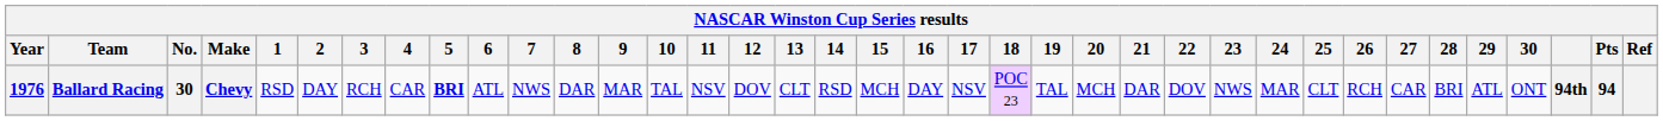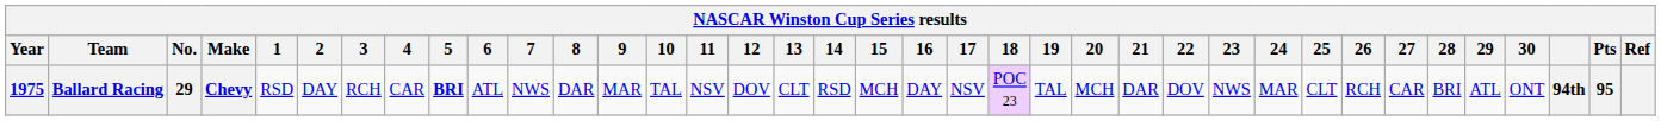 <table class="wikitable" style="text-align:center; font-size:75%">
 <tr>
 <th colspan="37"><a href='#'>NASCAR Winston Cup Series</a> results</th>
 </tr>
 <tr>
 <th>Year</th>
 <th>Team</th>
 <th>No.</th>
 <th>Make</th>
 <th>1</th>
 <th>2</th>
 <th>3</th>
 <th>4</th>
 <th>5</th>
 <th>6</th>
 <th>7</th>
 <th>8</th>
 <th>9</th>
 <th>10</th>
 <th>11</th>
 <th>12</th>
 <th>13</th>
 <th>14</th>
 <th>15</th>
 <th>16</th>
 <th>17</th>
 <th>18</th>
 <th>19</th>
 <th>20</th>
 <th>21</th>
 <th>22</th>
 <th>23</th>
 <th>24</th>
 <th>25</th>
 <th>26</th>
 <th>27</th>
 <th>28</th>
 <th>29</th>
 <th>30</th>
 <th></th>
 <th>Pts</th>
 <th>Ref</th>
 </tr>
 <tr>
-<th><a href='#'>1976</a></th>
+<th><a href='#'>1975</a></th>
 <th><a href='#'>Ballard Racing</a></th>
-<th>30</th>
+<th>29</th>
 <th><a href='#'>Chevy</a></th>
 <td><a href='#'>RSD</a></td>
 <td><a href='#'>DAY</a></td>
 <td><a href='#'>RCH</a></td>
 <td><a href='#'>CAR</a></td>
 <td><strong><a href='#'>BRI</a></strong></td>
 <td><a href='#'>ATL</a></td>
 <td><a href='#'>NWS</a></td>
 <td><a href='#'>DAR</a></td>
 <td><a href='#'>MAR</a></td>
 <td><a href='#'>TAL</a></td>
 <td><a href='#'>NSV</a></td>
 <td><a href='#'>DOV</a></td>
 <td><a href='#'>CLT</a></td>
 <td><a href='#'>RSD</a></td>
 <td><a href='#'>MCH</a></td>
 <td><a href='#'>DAY</a></td>
 <td><a href='#'>NSV</a></td>
 <td style="background:#EFCFFF;"><a href='#'>POC</a><br><small>23</small></td>
 <td><a href='#'>TAL</a></td>
 <td><a href='#'>MCH</a></td>
 <td><a href='#'>DAR</a></td>
 <td><a href='#'>DOV</a></td>
 <td><a href='#'>NWS</a></td>
 <td><a href='#'>MAR</a></td>
 <td><a href='#'>CLT</a></td>
 <td><a href='#'>RCH</a></td>
 <td><a href='#'>CAR</a></td>
 <td><a href='#'>BRI</a></td>
 <td><a href='#'>ATL</a></td>
 <td><a href='#'>ONT</a></td>
 <th>94th</th>
-<th>94</th>
+<th>95</th>
 <th></th>
 </tr>
 </table>
